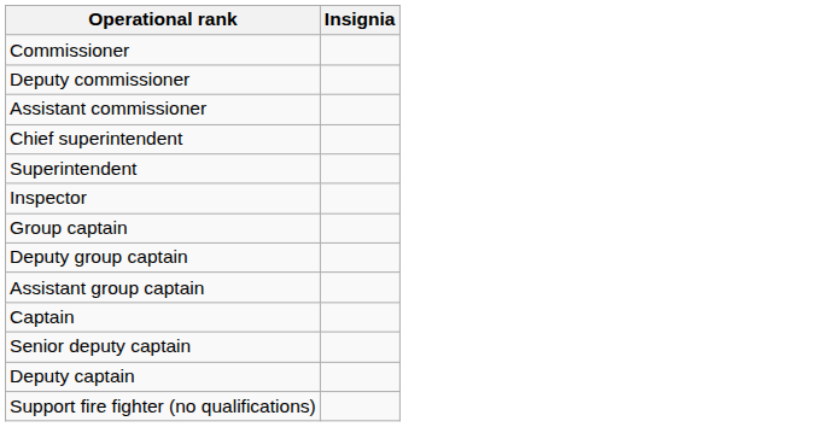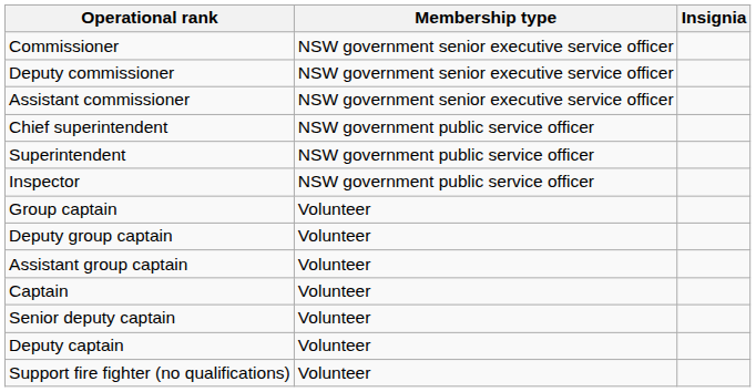 <table class="wikitable">
 <tr>
 <th>Operational rank</th>
+<th>Membership type</th>
 <th>Insignia</th>
 </tr>
 <tr>
 <td>Commissioner</td>
+<td>NSW government senior executive service officer</td>
 <td></td>
 </tr>
 <tr>
 <td>Deputy commissioner</td>
+<td>NSW government senior executive service officer</td>
 <td></td>
 </tr>
 <tr>
 <td>Assistant commissioner</td>
+<td>NSW government senior executive service officer</td>
 <td></td>
 </tr>
 <tr>
 <td>Chief superintendent</td>
+<td>NSW government public service officer</td>
 <td></td>
 </tr>
 <tr>
 <td>Superintendent</td>
+<td>NSW government public service officer</td>
 <td></td>
 </tr>
 <tr>
 <td>Inspector</td>
+<td>NSW government public service officer</td>
 <td></td>
 </tr>
 <tr>
 <td>Group captain</td>
+<td>Volunteer</td>
 <td></td>
 </tr>
 <tr>
 <td>Deputy group captain</td>
+<td>Volunteer</td>
 <td></td>
 </tr>
 <tr>
 <td>Assistant group captain</td>
+<td>Volunteer</td>
 <td></td>
 </tr>
 <tr>
 <td>Captain</td>
+<td>Volunteer</td>
 <td></td>
 </tr>
 <tr>
 <td>Senior deputy captain</td>
+<td>Volunteer</td>
 <td></td>
 </tr>
 <tr>
 <td>Deputy captain</td>
+<td>Volunteer</td>
 <td></td>
 </tr>
 <tr>
 <td>Support fire fighter (no qualifications)</td>
+<td>Volunteer</td>
 <td></td>
 </tr>
 </table>
